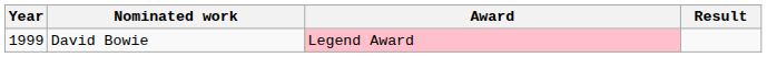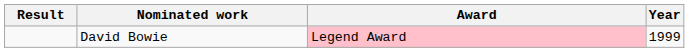 <table class="wikitable">
 <tr>
-<th>Year</th>
+<th width="65">Result</th>
 <th style="width:220px;">Nominated work</th>
 <th style="width:325px;">Award</th>
-<th width="65">Result</th>
+<th>Year</th>
 </tr>
 <tr>
-<td>1999</td>
+<td></td>
 <td>David Bowie</td>
 <td style="background: pink;">Legend Award</td>
-<td></td>
+<td>1999</td>
 </tr>
 </table>
